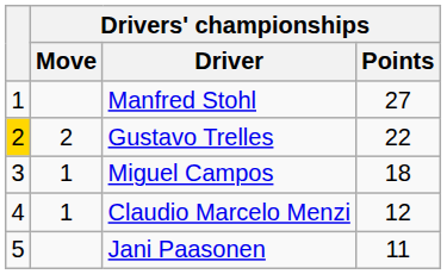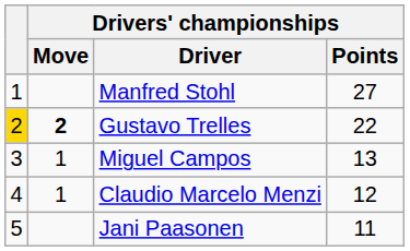 <table class="wikitable" style="font-size:85%;">
 <tr>
 <th rowspan="2"></th>
 <th colspan="3">Drivers' championships</th>
 </tr>
 <tr>
 <th>Move</th>
 <th>Driver</th>
 <th>Points</th>
 </tr>
 <tr>
 <td align="center">1</td>
 <td align="center"></td>
 <td> <a href='#'>Manfred Stohl</a></td>
 <td align="center">27</td>
 </tr>
 <tr>
 <td align="center" style="background: gold;">2</td>
-<td align="center"> 2</td>
+<td align="center"><strong> 2</strong></td>
 <td> <a href='#'>Gustavo Trelles</a></td>
 <td align="center">22</td>
 </tr>
 <tr>
 <td align="center">3</td>
 <td align="center"> 1</td>
 <td> <a href='#'>Miguel Campos</a></td>
-<td align="center">18</td>
+<td align="center">13</td>
 </tr>
 <tr>
 <td align="center">4</td>
 <td align="center"> 1</td>
 <td> <a href='#'>Claudio Marcelo Menzi</a></td>
 <td align="center">12</td>
 </tr>
 <tr>
 <td align="center">5</td>
 <td align="center"></td>
 <td> <a href='#'>Jani Paasonen</a></td>
 <td align="center">11</td>
 </tr>
 </table>
